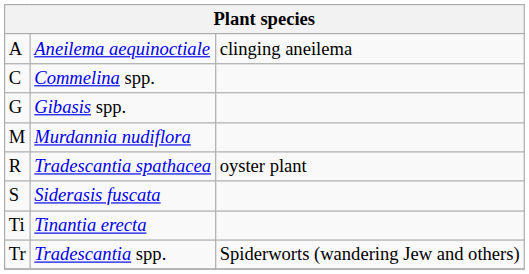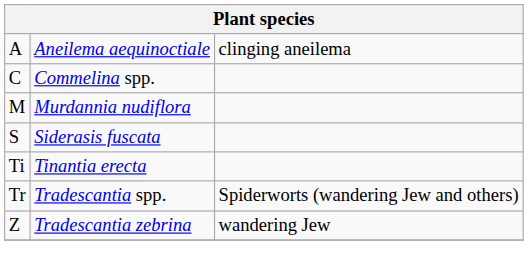 <table class="wikitable" style="clear">
 <tr>
 <th colspan=3><strong>Plant species</strong><br></th>
 </tr>
 <tr>
 <td>A</td>
 <td><em><a href='#'>Aneilema aequinoctiale</a></em></td>
 <td>clinging aneilema</td>
 </tr>
 <tr>
 <td>C</td>
 <td><em><a href='#'>Commelina</a></em> spp.</td>
 <td></td>
 </tr>
 <tr>
-<td>G</td>
-<td><em><a href='#'>Gibasis</a></em> spp.</td>
-<td></td>
-</tr>
-<tr>
 <td>M</td>
 <td><em><a href='#'>Murdannia nudiflora</a></em></td>
 <td></td>
-</tr>
-<tr>
-<td>R</td>
-<td><em><a href='#'>Tradescantia spathacea</a></em></td>
-<td>oyster plant</td>
 </tr>
 <tr>
 <td>S</td>
 <td><em><a href='#'>Siderasis fuscata</a></em></td>
 <td></td>
 </tr>
 <tr>
 <td>Ti</td>
 <td><em><a href='#'>Tinantia erecta</a></em></td>
 <td></td>
 </tr>
 <tr>
 <td>Tr</td>
 <td><em><a href='#'>Tradescantia</a></em> spp.</td>
 <td>Spiderworts (wandering Jew and others)</td>
 </tr>
 <tr>
+<td>Z</td>
+<td><em><a href='#'>Tradescantia zebrina</a></em></td>
+<td>wandering Jew</td>
+</tr>
+<tr>
 </tr>
 </table>
